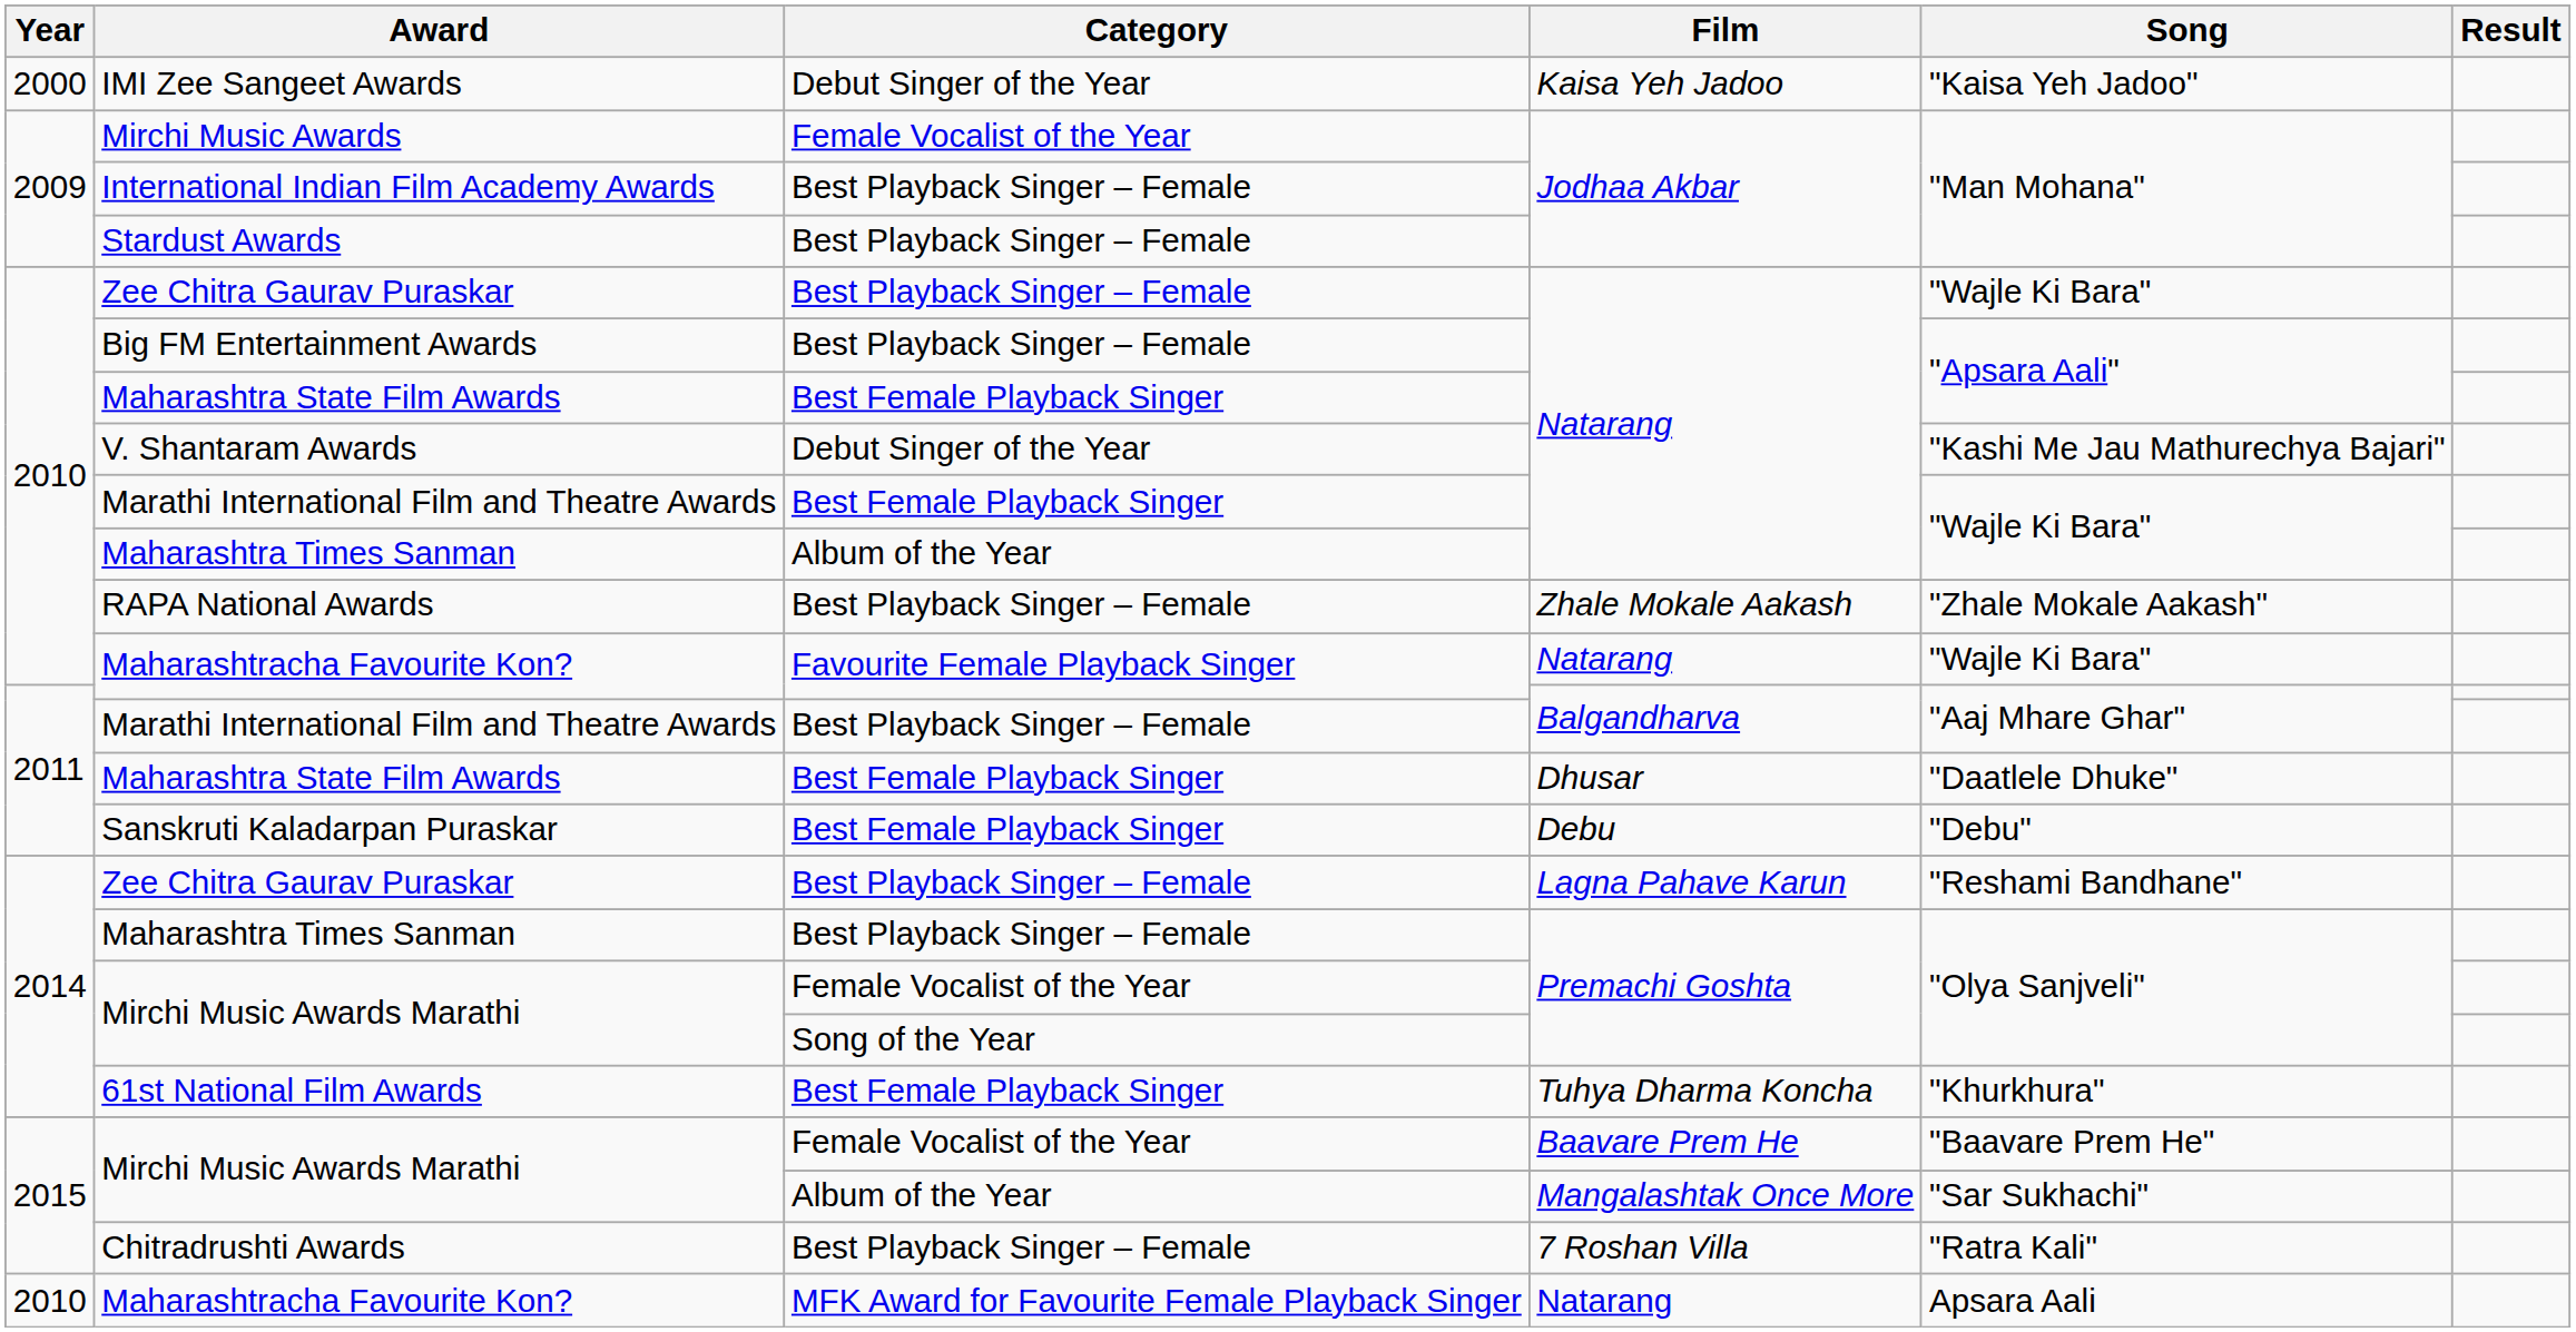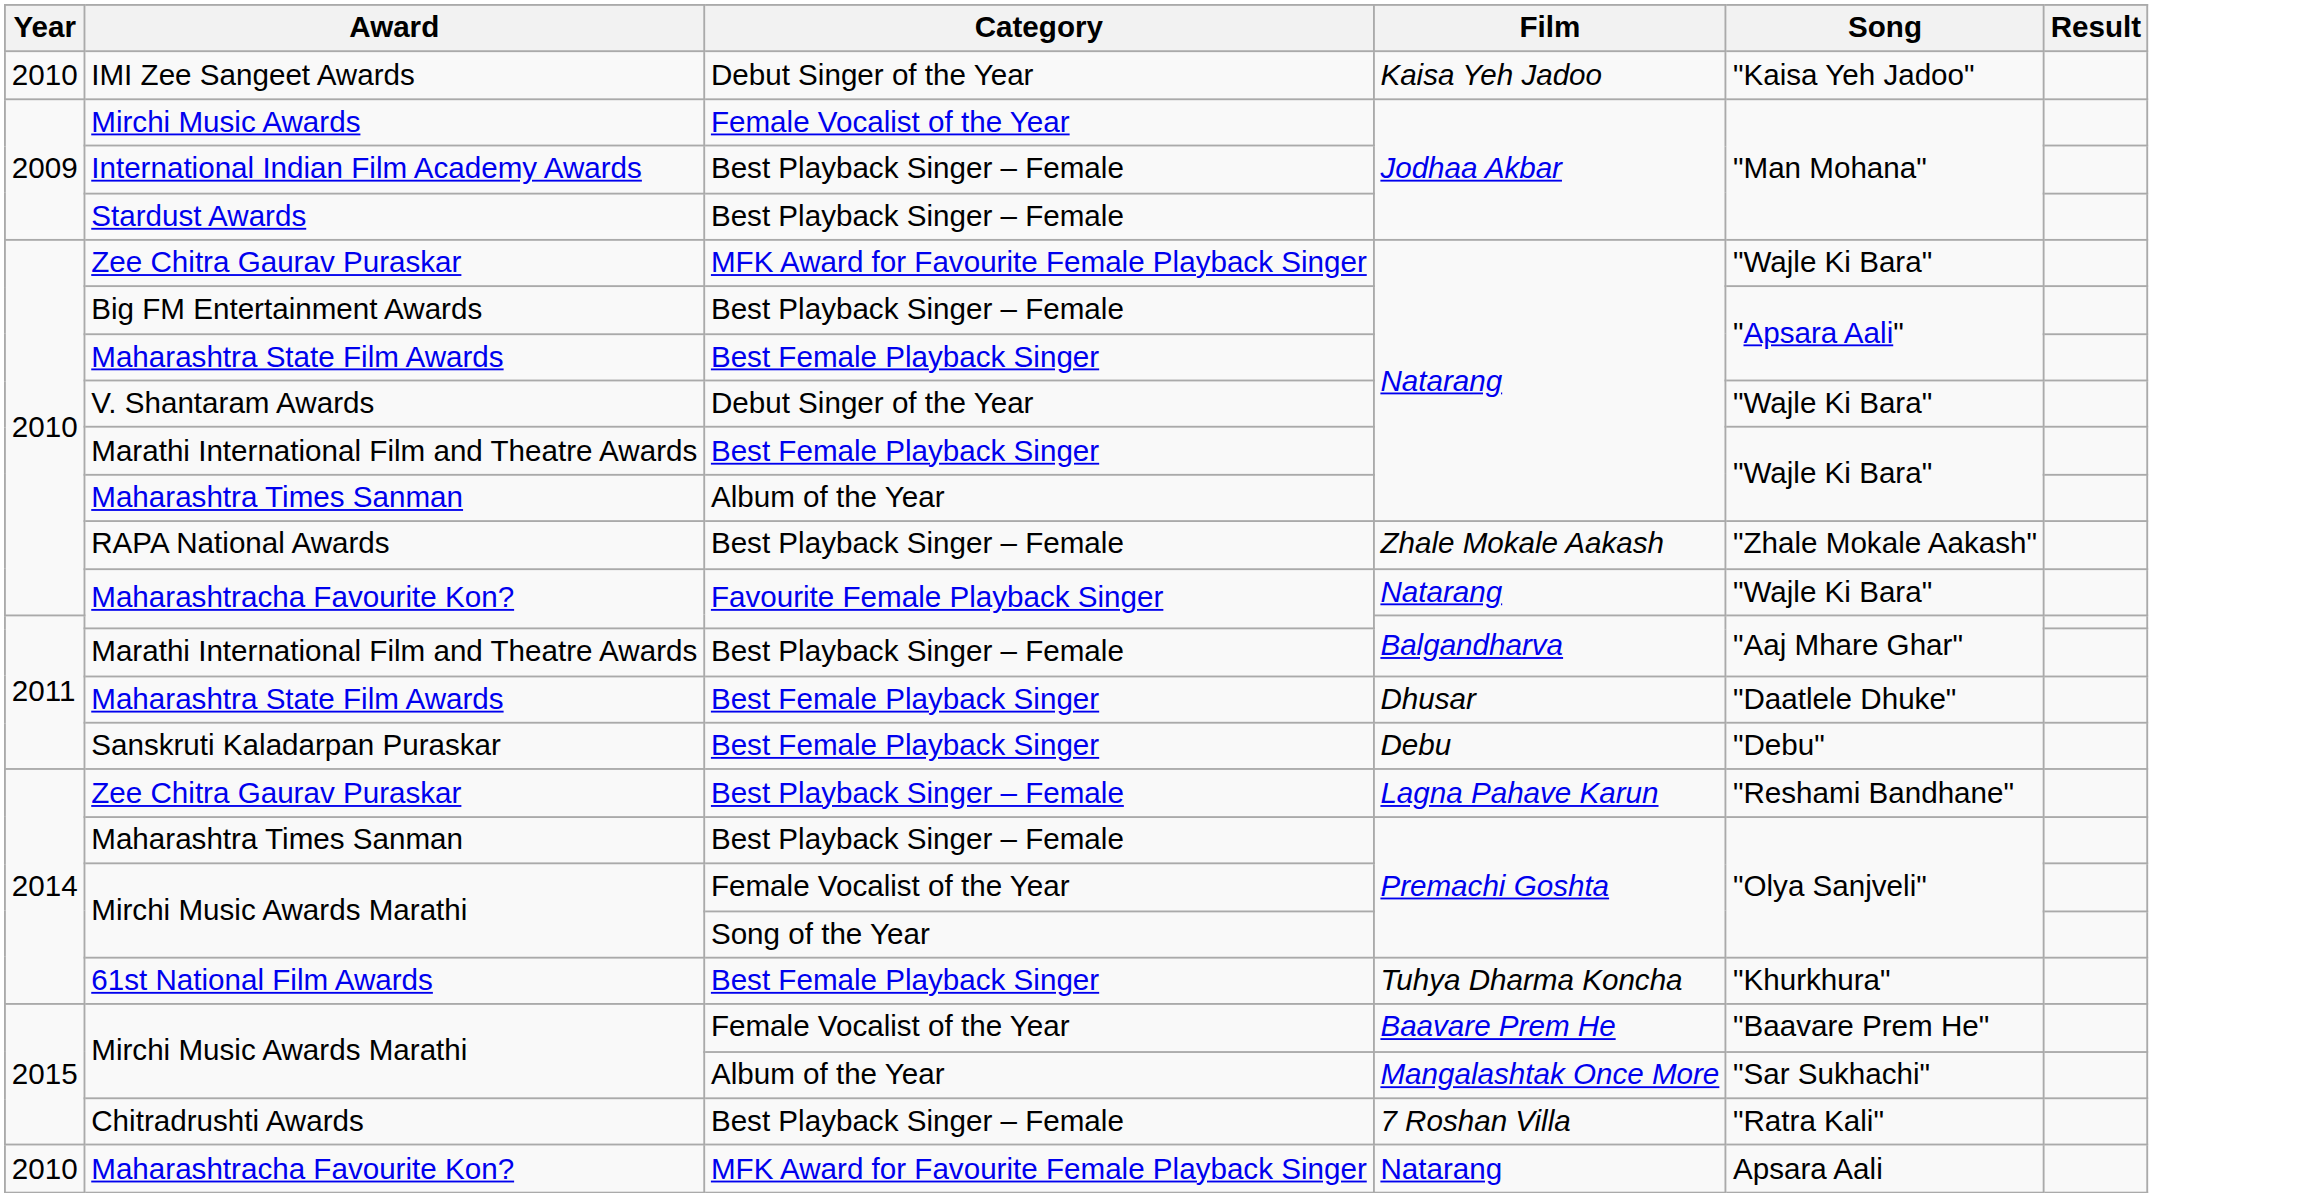 <table class="wikitable">
 <tr>
 <th>Year</th>
 <th>Award</th>
 <th>Category</th>
 <th>Film</th>
 <th>Song</th>
 <th>Result</th>
 </tr>
 <tr>
-<td>2000</td>
+<td>2010</td>
 <td>IMI Zee Sangeet Awards</td>
 <td>Debut Singer of the Year</td>
 <td><em>Kaisa Yeh Jadoo</em></td>
 <td>"Kaisa Yeh Jadoo"</td>
 <td></td>
 </tr>
 <tr>
 <td rowspan="3">2009</td>
 <td><a href='#'>Mirchi Music Awards</a></td>
 <td><a href='#'>Female Vocalist of the Year</a></td>
 <td rowspan="3"><em><a href='#'>Jodhaa Akbar</a></em></td>
 <td rowspan="3">"Man Mohana"</td>
 <td></td>
 </tr>
 <tr>
 <td><a href='#'>International Indian Film Academy Awards</a></td>
 <td>Best Playback Singer – Female</td>
 <td></td>
 </tr>
 <tr>
 <td><a href='#'>Stardust Awards</a></td>
 <td>Best Playback Singer – Female</td>
 <td></td>
 </tr>
 <tr>
 <td rowspan="8">2010</td>
 <td><a href='#'>Zee Chitra Gaurav Puraskar</a></td>
-<td><a href='#'>Best Playback Singer – Female</a></td>
+<td><a href='#'>MFK Award for Favourite Female Playback Singer</a></td>
 <td rowspan="6"><em><a href='#'>Natarang</a></em></td>
 <td>"Wajle Ki Bara"</td>
 <td></td>
 </tr>
 <tr>
 <td>Big FM Entertainment Awards</td>
 <td>Best Playback Singer – Female</td>
 <td rowspan="2">"<a href='#'>Apsara Aali</a>"</td>
 <td></td>
 </tr>
 <tr>
 <td><a href='#'>Maharashtra State Film Awards</a></td>
 <td><a href='#'>Best Female Playback Singer</a></td>
 <td></td>
 </tr>
 <tr>
 <td>V. Shantaram Awards</td>
 <td>Debut Singer of the Year</td>
-<td>"Kashi Me Jau Mathurechya Bajari"</td>
+<td>"Wajle Ki Bara"</td>
 <td></td>
 </tr>
 <tr>
 <td>Marathi International Film and Theatre Awards</td>
 <td><a href='#'>Best Female Playback Singer</a></td>
 <td rowspan="2">"Wajle Ki Bara"</td>
 <td></td>
 </tr>
 <tr>
 <td><a href='#'>Maharashtra Times Sanman</a></td>
 <td>Album of the Year</td>
 <td></td>
 </tr>
 <tr>
 <td>RAPA National Awards</td>
 <td>Best Playback Singer – Female</td>
 <td><em>Zhale Mokale Aakash</em></td>
 <td>"Zhale Mokale Aakash"</td>
 <td></td>
 </tr>
 <tr>
 <td rowspan="2"><a href='#'>Maharashtracha Favourite Kon?</a></td>
 <td rowspan="2"><a href='#'>Favourite Female Playback Singer</a></td>
 <td><em><a href='#'>Natarang</a></em></td>
 <td>"Wajle Ki Bara"</td>
 <td></td>
 </tr>
 <tr>
 <td rowspan="4">2011</td>
 <td rowspan="2"><em><a href='#'>Balgandharva</a></em></td>
 <td rowspan="2">"Aaj Mhare Ghar"</td>
 <td></td>
 </tr>
 <tr>
 <td>Marathi International Film and Theatre Awards</td>
 <td>Best Playback Singer – Female</td>
 <td></td>
 </tr>
 <tr>
 <td><a href='#'>Maharashtra State Film Awards</a></td>
 <td><a href='#'>Best Female Playback Singer</a></td>
 <td><em>Dhusar</em></td>
 <td>"Daatlele Dhuke"</td>
 <td></td>
 </tr>
 <tr>
 <td>Sanskruti Kaladarpan Puraskar</td>
 <td><a href='#'>Best Female Playback Singer</a></td>
 <td><em>Debu</em></td>
 <td>"Debu"</td>
 <td></td>
 </tr>
 <tr>
 <td rowspan="5">2014</td>
 <td><a href='#'>Zee Chitra Gaurav Puraskar</a></td>
 <td><a href='#'>Best Playback Singer – Female</a></td>
 <td><em><a href='#'>Lagna Pahave Karun</a></em></td>
 <td>"Reshami Bandhane"</td>
 <td></td>
 </tr>
 <tr>
 <td>Maharashtra Times Sanman</td>
 <td>Best Playback Singer – Female</td>
 <td rowspan="3"><em><a href='#'>Premachi Goshta</a></em></td>
 <td rowspan="3">"Olya Sanjveli"</td>
 <td></td>
 </tr>
 <tr>
 <td rowspan="2">Mirchi Music Awards Marathi</td>
 <td>Female Vocalist of the Year</td>
 <td></td>
 </tr>
 <tr>
 <td>Song of the Year</td>
 <td></td>
 </tr>
 <tr>
 <td><a href='#'>61st National Film Awards</a></td>
 <td><a href='#'>Best Female Playback Singer</a></td>
 <td><em>Tuhya Dharma Koncha</em></td>
 <td>"Khurkhura"</td>
 <td></td>
 </tr>
 <tr>
 <td rowspan="3">2015</td>
 <td rowspan="2">Mirchi Music Awards Marathi</td>
 <td>Female Vocalist of the Year</td>
 <td><em><a href='#'>Baavare Prem He</a></em></td>
 <td>"Baavare Prem He"</td>
 <td></td>
 </tr>
 <tr>
 <td>Album of the Year</td>
 <td><em><a href='#'>Mangalashtak Once More</a></em></td>
 <td>"Sar Sukhachi"</td>
 <td></td>
 </tr>
 <tr>
 <td>Chitradrushti Awards</td>
 <td>Best Playback Singer – Female</td>
 <td><em>7 Roshan Villa</em></td>
 <td>"Ratra Kali"</td>
 <td></td>
 </tr>
 <tr>
 <td>2010</td>
 <td><a href='#'>Maharashtracha Favourite Kon?</a></td>
 <td><a href='#'>MFK Award for Favourite Female Playback Singer</a></td>
 <td><a href='#'>Natarang</a></td>
 <td>Apsara Aali</td>
 <td></td>
 </tr>
 </table>
